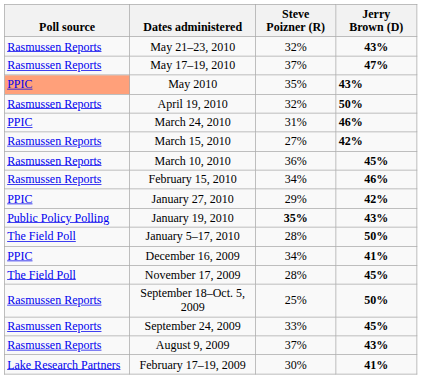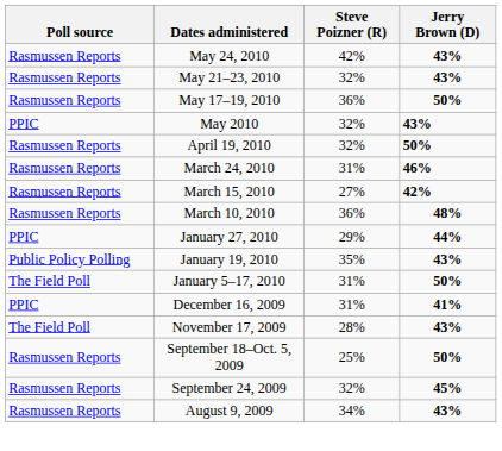 <table class="wikitable">
 <tr valign=bottom>
 <th width='160'>Poll source</th>
 <th width='160'>Dates administered</th>
 <th width='100'>Steve<br>Poizner (R)</th>
 <th width='100'>Jerry<br>Brown (D)</th>
+</tr>
+<tr>
+<td><a href='#'>Rasmussen Reports</a></td>
+<td align=center>May 24, 2010</td>
+<td align=center>42%</td>
+<td align=center ><strong>43%</strong></td>
 </tr>
 <tr>
 <td><a href='#'>Rasmussen Reports</a></td>
 <td align=center>May 21–23, 2010</td>
 <td align=center>32%</td>
 <td align=center ><strong>43%</strong></td>
 </tr>
 <tr>
 <td><a href='#'>Rasmussen Reports</a></td>
 <td align=center>May 17–19, 2010</td>
-<td align=center>37%</td>
-<td align=center ><strong>47%</strong></td>
+<td align=center>36%</td>
+<td align=center ><strong>50%</strong></td>
 </tr>
 <tr>
-<td style="background: lightsalmon;"><a href='#'>PPIC</a></td>
+<td><a href='#'>PPIC</a></td>
 <td align=center>May 2010</td>
-<td align=center>35%</td>
+<td align=center>32%</td>
 <td><strong>43%</strong></td>
 </tr>
 <tr>
 <td><a href='#'>Rasmussen Reports</a></td>
 <td align=center>April 19, 2010</td>
 <td align=center>32%</td>
 <td><strong>50%</strong></td>
 </tr>
 <tr>
-<td><a href='#'>PPIC</a></td>
+<td><a href='#'>Rasmussen Reports</a></td>
 <td align=center>March 24, 2010</td>
 <td align=center>31%</td>
 <td><strong>46%</strong></td>
 </tr>
 <tr>
 <td><a href='#'>Rasmussen Reports</a></td>
 <td align=center>March 15, 2010</td>
 <td align=center>27%</td>
 <td><strong>42%</strong></td>
 </tr>
 <tr>
 <td><a href='#'>Rasmussen Reports</a></td>
 <td align=center>March 10, 2010</td>
 <td align=center>36%</td>
-<td align=center ><strong>45%</strong></td>
-</tr>
-<tr>
-<td><a href='#'>Rasmussen Reports</a></td>
-<td align=center>February 15, 2010</td>
-<td align=center>34%</td>
-<td align=center ><strong>46%</strong></td>
+<td align=center ><strong>48%</strong></td>
 </tr>
 <tr>
 <td><a href='#'>PPIC</a></td>
 <td align=center>January 27, 2010</td>
 <td align=center>29%</td>
-<td align=center ><strong>42%</strong></td>
+<td align=center ><strong>44%</strong></td>
 </tr>
 <tr>
 <td><a href='#'>Public Policy Polling</a></td>
 <td align=center>January 19, 2010</td>
-<td align=center><strong>35%</strong></td>
+<td align=center>35%</td>
 <td align=center ><strong>43%</strong></td>
 </tr>
 <tr>
 <td><a href='#'>The Field Poll</a></td>
 <td align=center>January 5–17, 2010</td>
-<td align=center>28%</td>
+<td align=center>31%</td>
 <td align=center ><strong>50%</strong></td>
 </tr>
 <tr>
 <td><a href='#'>PPIC</a></td>
 <td align=center>December 16, 2009</td>
-<td align=center>34%</td>
+<td align=center>31%</td>
 <td align=center ><strong>41%</strong></td>
 </tr>
 <tr>
 <td><a href='#'>The Field Poll</a></td>
 <td align=center>November 17, 2009</td>
 <td align=center>28%</td>
-<td align=center ><strong>45%</strong></td>
+<td align=center ><strong>43%</strong></td>
 </tr>
 <tr>
 <td><a href='#'>Rasmussen Reports</a></td>
 <td align=center>September 18–Oct. 5, 2009</td>
 <td align=center>25%</td>
 <td align=center ><strong>50%</strong></td>
 </tr>
 <tr>
 <td><a href='#'>Rasmussen Reports</a></td>
 <td align=center>September 24, 2009</td>
-<td align=center>33%</td>
+<td align=center>32%</td>
 <td align=center ><strong>45%</strong></td>
 </tr>
 <tr>
 <td><a href='#'>Rasmussen Reports</a></td>
 <td align=center>August 9, 2009</td>
-<td align=center>37%</td>
+<td align=center>34%</td>
 <td align=center ><strong>43%</strong></td>
 </tr>
-<tr>
-<td><a href='#'>Lake Research Partners</a></td>
-<td align=center>February 17–19, 2009</td>
-<td align=center>30%</td>
-<td align=center ><strong>41%</strong></td>
-</tr>
 </table>
